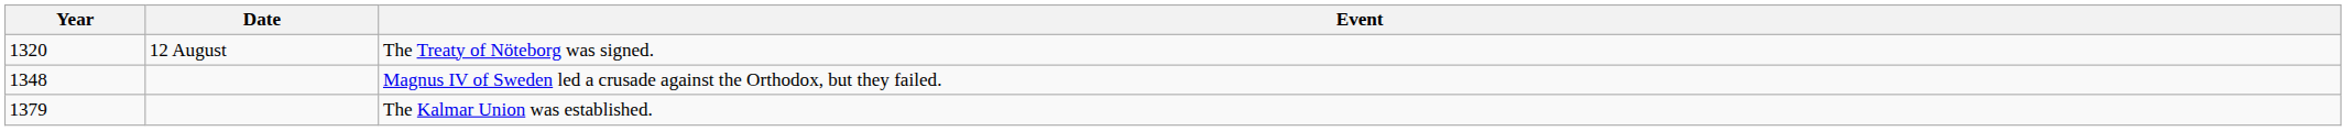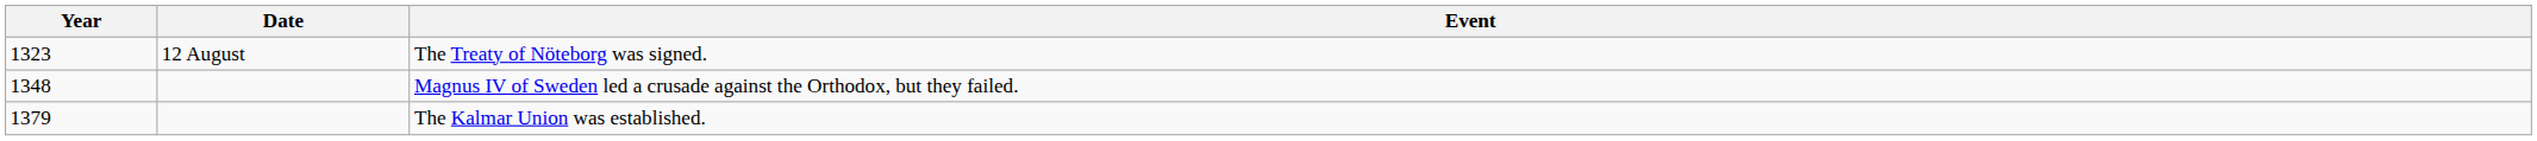 <table class="wikitable" style="width:100%">
 <tr>
 <th style="width:6%">Year</th>
 <th style="width:10%">Date</th>
 <th>Event</th>
 </tr>
 <tr>
-<td>1320</td>
+<td>1323</td>
 <td>12 August</td>
 <td>The <a href='#'>Treaty of Nöteborg</a> was signed.</td>
 </tr>
 <tr>
 <td>1348</td>
 <td></td>
 <td><a href='#'>Magnus IV of Sweden</a> led a crusade against the Orthodox, but they failed.</td>
 </tr>
 <tr>
 <td>1379</td>
 <td></td>
 <td>The <a href='#'>Kalmar Union</a> was established.</td>
 </tr>
 </table>
